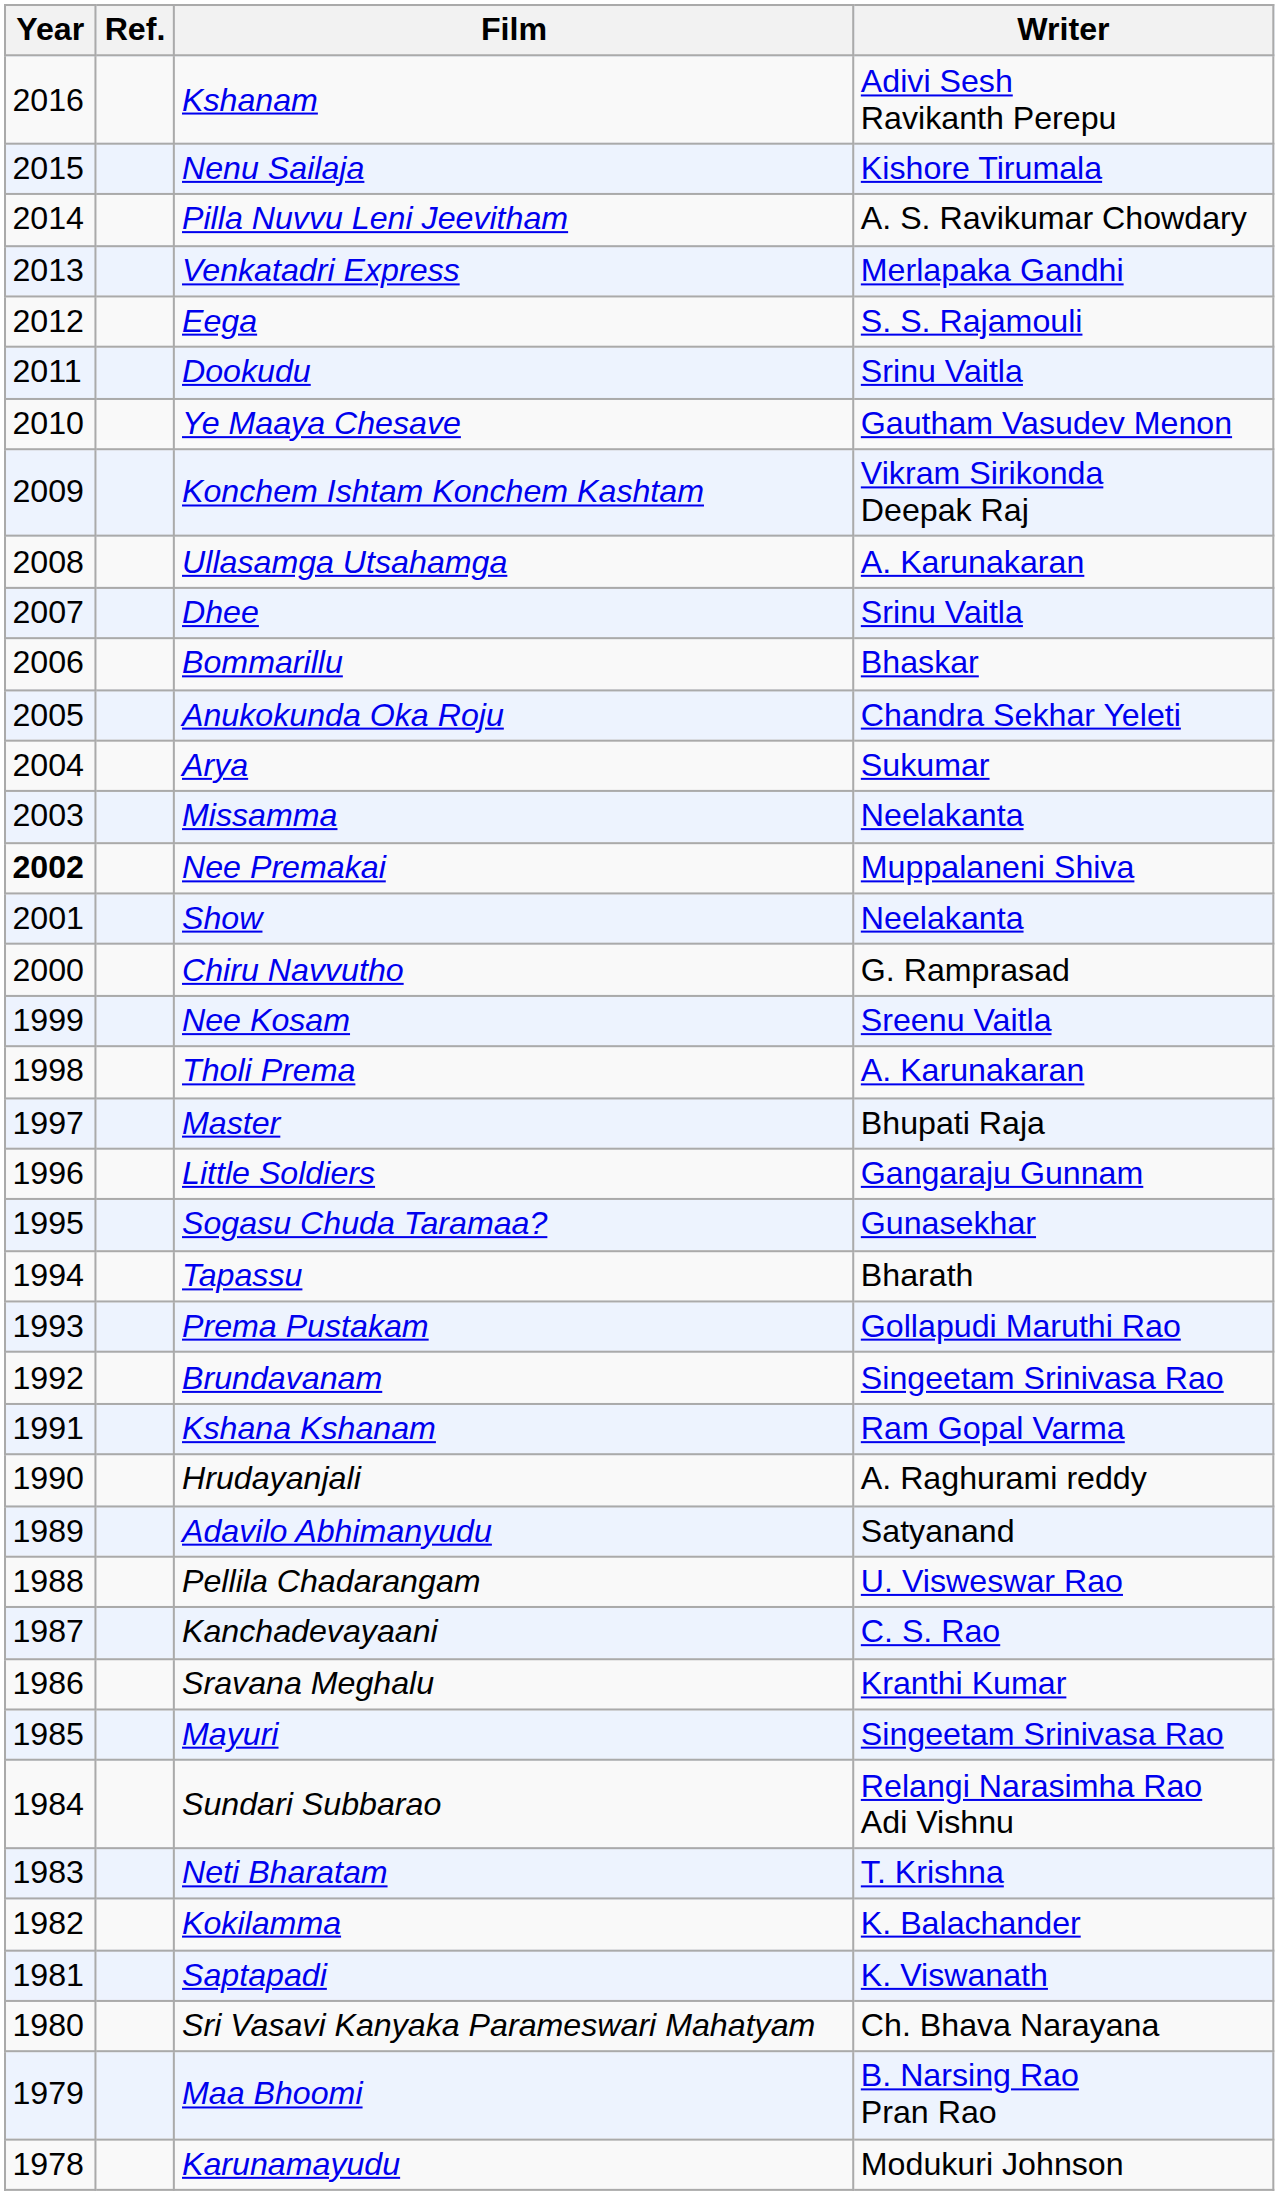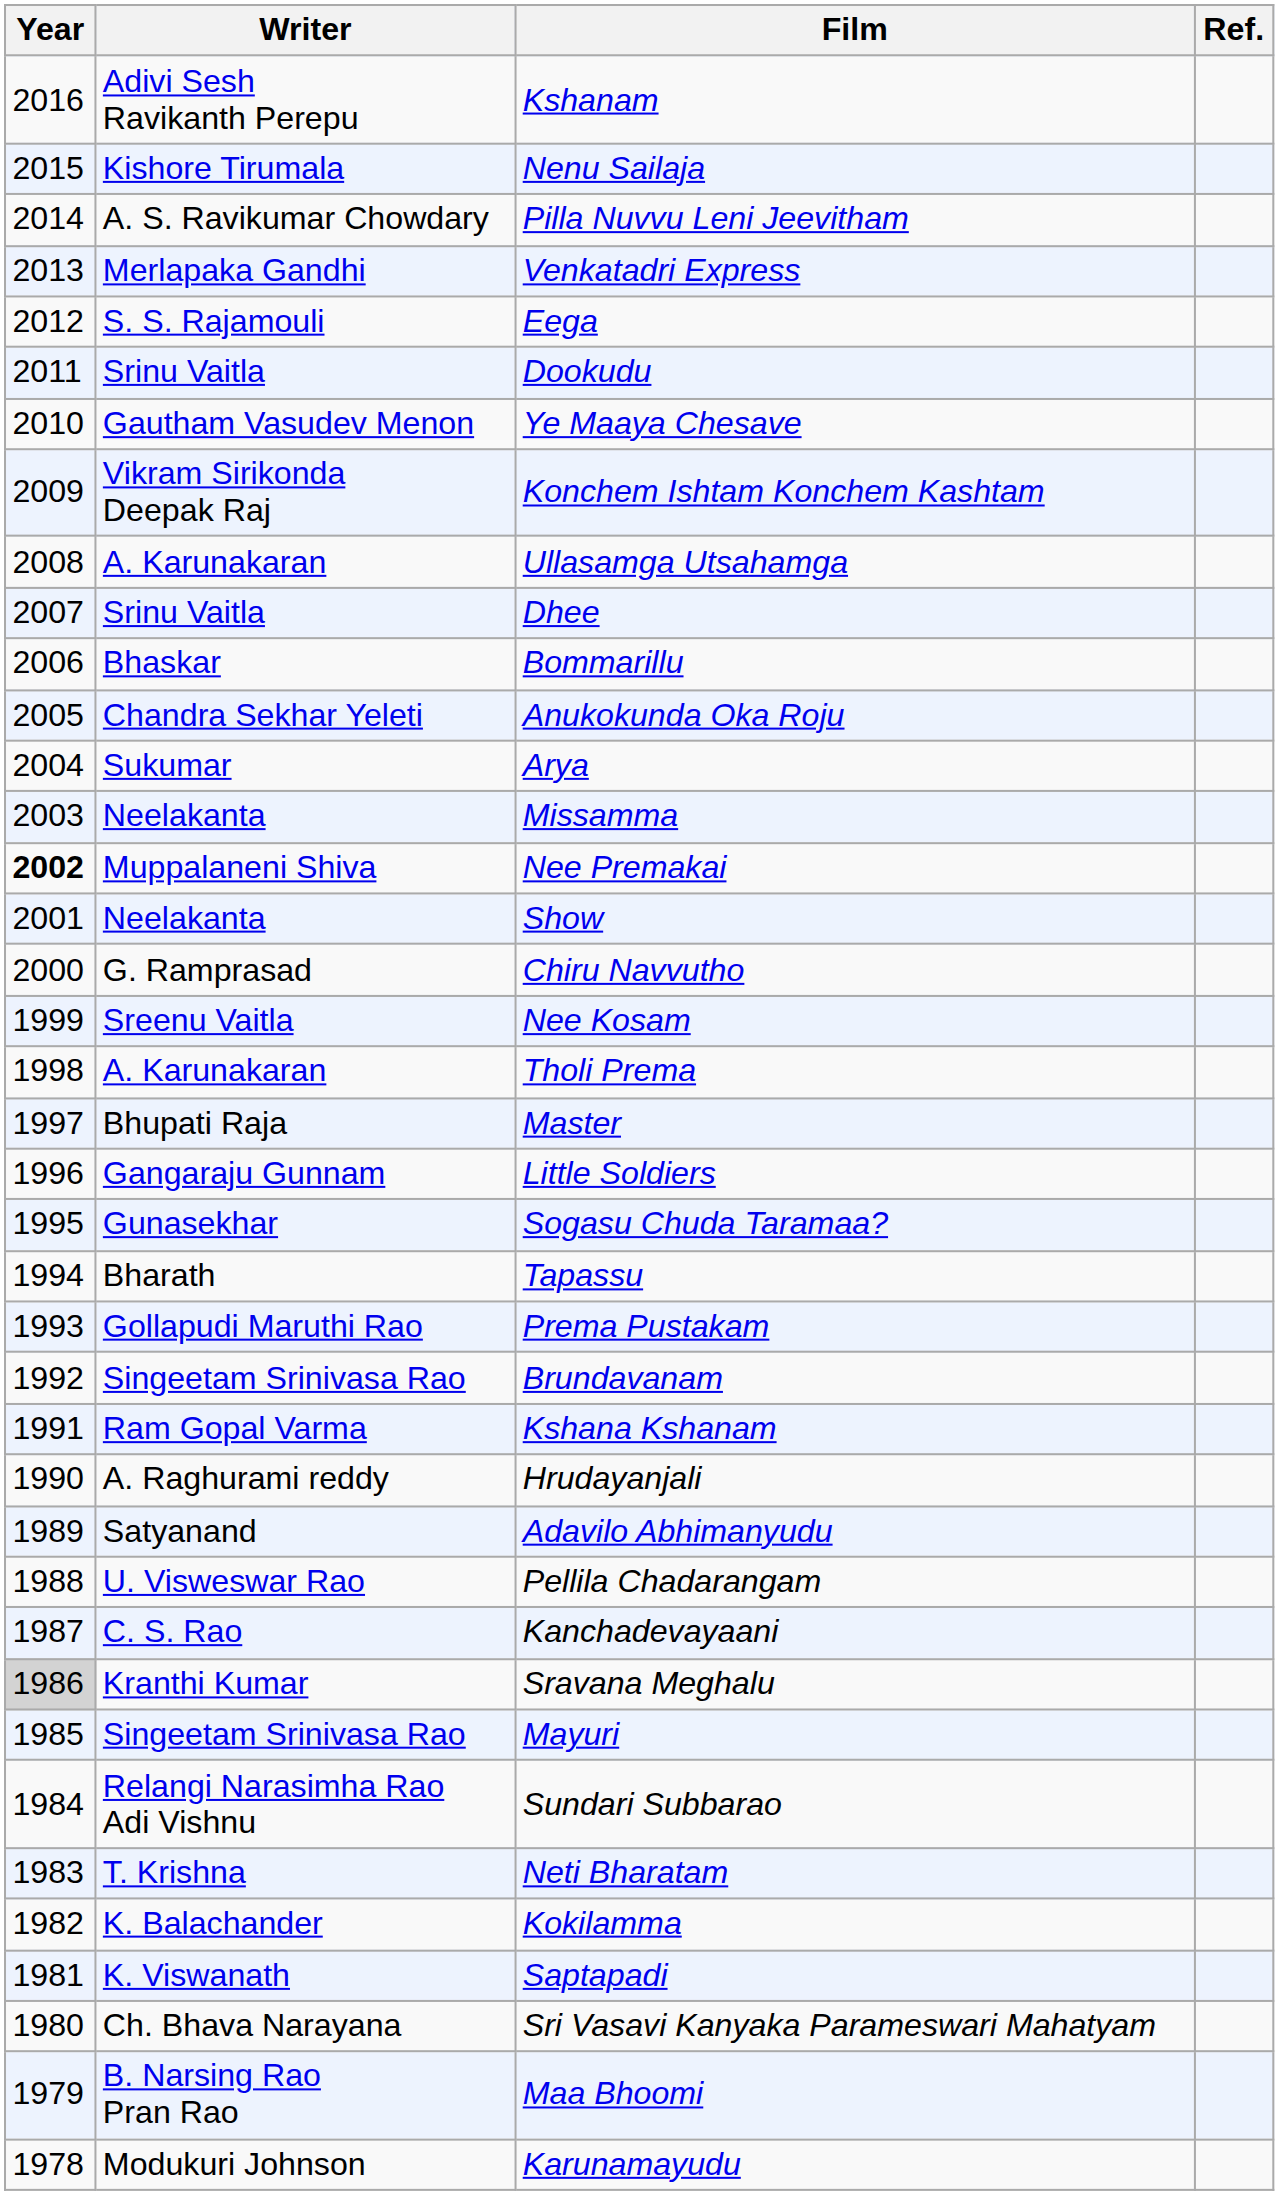 <table class="wikitable sortable" style="width:50%;">
 <tr style="background:#d1e4fd;">
 <th>Year</th>
+<th>Writer</th>
+<th>Film</th>
 <th>Ref.</th>
-<th>Film</th>
-<th>Writer</th>
 </tr>
 <tr>
 <td>2016</td>
+<td><a href='#'>Adivi Sesh</a><br>Ravikanth Perepu</td>
+<td><em><a href='#'>Kshanam</a></em></td>
 <td></td>
-<td><em><a href='#'>Kshanam</a></em></td>
-<td><a href='#'>Adivi Sesh</a><br>Ravikanth Perepu</td>
 </tr>
 <tr style="background:#edf3fe;">
 <td>2015</td>
+<td><a href='#'>Kishore Tirumala</a></td>
+<td><em><a href='#'>Nenu Sailaja</a></em></td>
 <td></td>
-<td><em><a href='#'>Nenu Sailaja</a></em></td>
-<td><a href='#'>Kishore Tirumala</a></td>
 </tr>
 <tr>
 <td>2014</td>
+<td>A. S. Ravikumar Chowdary</td>
+<td><em><a href='#'>Pilla Nuvvu Leni Jeevitham</a></em></td>
 <td></td>
-<td><em><a href='#'>Pilla Nuvvu Leni Jeevitham</a></em></td>
-<td>A. S. Ravikumar Chowdary</td>
 </tr>
 <tr style="background:#edf3fe;">
 <td>2013</td>
+<td><a href='#'>Merlapaka Gandhi</a></td>
+<td><em><a href='#'>Venkatadri Express</a></em></td>
 <td></td>
-<td><em><a href='#'>Venkatadri Express</a></em></td>
-<td><a href='#'>Merlapaka Gandhi</a></td>
 </tr>
 <tr>
 <td>2012</td>
+<td><a href='#'>S. S. Rajamouli</a></td>
+<td><em><a href='#'>Eega</a></em></td>
 <td></td>
-<td><em><a href='#'>Eega</a></em></td>
-<td><a href='#'>S. S. Rajamouli</a></td>
 </tr>
 <tr style="background:#edf3fe;">
 <td>2011</td>
+<td><a href='#'>Srinu Vaitla</a></td>
+<td><em><a href='#'>Dookudu</a></em></td>
 <td></td>
-<td><em><a href='#'>Dookudu</a></em></td>
-<td><a href='#'>Srinu Vaitla</a></td>
 </tr>
 <tr>
 <td>2010</td>
+<td><a href='#'>Gautham Vasudev Menon</a></td>
+<td><em><a href='#'>Ye Maaya Chesave</a></em></td>
 <td></td>
-<td><em><a href='#'>Ye Maaya Chesave</a></em></td>
-<td><a href='#'>Gautham Vasudev Menon</a></td>
 </tr>
 <tr style="background:#edf3fe;">
 <td>2009</td>
+<td><a href='#'>Vikram Sirikonda</a><br>Deepak Raj</td>
+<td><em><a href='#'>Konchem Ishtam Konchem Kashtam</a></em></td>
 <td></td>
-<td><em><a href='#'>Konchem Ishtam Konchem Kashtam</a></em></td>
-<td><a href='#'>Vikram Sirikonda</a><br>Deepak Raj</td>
 </tr>
 <tr>
 <td>2008</td>
+<td><a href='#'>A. Karunakaran</a></td>
+<td><em><a href='#'>Ullasamga Utsahamga</a></em></td>
 <td></td>
-<td><em><a href='#'>Ullasamga Utsahamga</a></em></td>
-<td><a href='#'>A. Karunakaran</a></td>
 </tr>
 <tr style="background:#edf3fe;">
 <td>2007</td>
+<td><a href='#'>Srinu Vaitla</a></td>
+<td><em><a href='#'>Dhee</a></em></td>
 <td></td>
-<td><em><a href='#'>Dhee</a></em></td>
-<td><a href='#'>Srinu Vaitla</a></td>
 </tr>
 <tr>
 <td>2006</td>
+<td><a href='#'>Bhaskar</a></td>
+<td><em><a href='#'>Bommarillu</a></em></td>
 <td></td>
-<td><em><a href='#'>Bommarillu</a></em></td>
-<td><a href='#'>Bhaskar</a></td>
 </tr>
 <tr style="background:#edf3fe;">
 <td>2005</td>
+<td><a href='#'>Chandra Sekhar Yeleti</a></td>
+<td><em><a href='#'>Anukokunda Oka Roju</a></em></td>
 <td></td>
-<td><em><a href='#'>Anukokunda Oka Roju</a></em></td>
-<td><a href='#'>Chandra Sekhar Yeleti</a></td>
 </tr>
 <tr>
 <td>2004</td>
+<td><a href='#'>Sukumar</a></td>
+<td><em><a href='#'>Arya</a></em></td>
 <td></td>
-<td><em><a href='#'>Arya</a></em></td>
-<td><a href='#'>Sukumar</a></td>
 </tr>
 <tr style="background:#edf3fe;">
 <td>2003</td>
+<td><a href='#'>Neelakanta</a></td>
+<td><em><a href='#'>Missamma</a></em></td>
 <td></td>
-<td><em><a href='#'>Missamma</a></em></td>
-<td><a href='#'>Neelakanta</a></td>
 </tr>
 <tr>
 <td><strong>2002</strong></td>
+<td><a href='#'>Muppalaneni Shiva</a></td>
+<td><em><a href='#'>Nee Premakai</a></em></td>
 <td></td>
-<td><em><a href='#'>Nee Premakai</a></em></td>
-<td><a href='#'>Muppalaneni Shiva</a></td>
 </tr>
 <tr style="background:#edf3fe;">
 <td>2001</td>
+<td><a href='#'>Neelakanta</a></td>
+<td><em><a href='#'>Show</a></em></td>
 <td></td>
-<td><em><a href='#'>Show</a></em></td>
-<td><a href='#'>Neelakanta</a></td>
 </tr>
 <tr>
 <td>2000</td>
+<td>G. Ramprasad</td>
+<td><em><a href='#'>Chiru Navvutho</a></em></td>
 <td></td>
-<td><em><a href='#'>Chiru Navvutho</a></em></td>
-<td>G. Ramprasad</td>
 </tr>
 <tr style="background:#edf3fe;">
 <td>1999</td>
+<td><a href='#'>Sreenu Vaitla</a></td>
+<td><em><a href='#'>Nee Kosam</a></em></td>
 <td></td>
-<td><em><a href='#'>Nee Kosam</a></em></td>
-<td><a href='#'>Sreenu Vaitla</a></td>
 </tr>
 <tr>
 <td>1998</td>
+<td><a href='#'>A. Karunakaran</a></td>
+<td><em><a href='#'>Tholi Prema</a></em></td>
 <td></td>
-<td><em><a href='#'>Tholi Prema</a></em></td>
-<td><a href='#'>A. Karunakaran</a></td>
 </tr>
 <tr style="background:#edf3fe;">
 <td>1997</td>
+<td>Bhupati Raja</td>
+<td><em><a href='#'>Master</a></em></td>
 <td></td>
-<td><em><a href='#'>Master</a></em></td>
-<td>Bhupati Raja</td>
 </tr>
 <tr>
 <td>1996</td>
+<td><a href='#'>Gangaraju Gunnam</a></td>
+<td><em><a href='#'>Little Soldiers</a></em></td>
 <td></td>
-<td><em><a href='#'>Little Soldiers</a></em></td>
-<td><a href='#'>Gangaraju Gunnam</a></td>
 </tr>
 <tr style="background:#edf3fe;">
 <td>1995</td>
+<td><a href='#'>Gunasekhar</a></td>
+<td><em><a href='#'>Sogasu Chuda Taramaa?</a></em></td>
 <td></td>
-<td><em><a href='#'>Sogasu Chuda Taramaa?</a></em></td>
-<td><a href='#'>Gunasekhar</a></td>
 </tr>
 <tr>
 <td>1994</td>
+<td>Bharath</td>
+<td><em><a href='#'>Tapassu</a></em></td>
 <td></td>
-<td><em><a href='#'>Tapassu</a></em></td>
-<td>Bharath</td>
 </tr>
 <tr style="background:#edf3fe;">
 <td>1993</td>
+<td><a href='#'>Gollapudi Maruthi Rao</a></td>
+<td><em><a href='#'>Prema Pustakam</a></em></td>
 <td></td>
-<td><em><a href='#'>Prema Pustakam</a></em></td>
-<td><a href='#'>Gollapudi Maruthi Rao</a></td>
 </tr>
 <tr>
 <td>1992</td>
+<td><a href='#'>Singeetam Srinivasa Rao</a></td>
+<td><em><a href='#'>Brundavanam</a></em></td>
 <td></td>
-<td><em><a href='#'>Brundavanam</a></em></td>
-<td><a href='#'>Singeetam Srinivasa Rao</a></td>
 </tr>
 <tr style="background:#edf3fe;">
 <td>1991</td>
+<td><a href='#'>Ram Gopal Varma</a></td>
+<td><em><a href='#'>Kshana Kshanam</a></em></td>
 <td></td>
-<td><em><a href='#'>Kshana Kshanam</a></em></td>
-<td><a href='#'>Ram Gopal Varma</a></td>
 </tr>
 <tr>
 <td>1990</td>
+<td>A. Raghurami reddy</td>
+<td><em>Hrudayanjali</em></td>
 <td></td>
-<td><em>Hrudayanjali</em></td>
-<td>A. Raghurami reddy</td>
 </tr>
 <tr style="background:#edf3fe;">
 <td>1989</td>
+<td>Satyanand</td>
+<td><em><a href='#'>Adavilo Abhimanyudu</a></em></td>
 <td></td>
-<td><em><a href='#'>Adavilo Abhimanyudu</a></em></td>
-<td>Satyanand</td>
 </tr>
 <tr>
 <td>1988</td>
+<td><a href='#'>U. Visweswar Rao</a></td>
+<td><em>Pellila Chadarangam</em></td>
 <td></td>
-<td><em>Pellila Chadarangam</em></td>
-<td><a href='#'>U. Visweswar Rao</a></td>
 </tr>
 <tr style="background:#edf3fe;">
 <td>1987</td>
+<td><a href='#'>C. S. Rao</a></td>
+<td><em>Kanchadevayaani</em></td>
 <td></td>
-<td><em>Kanchadevayaani</em></td>
-<td><a href='#'>C. S. Rao</a></td>
 </tr>
 <tr>
-<td>1986</td>
+<td style="background: lightgrey;">1986</td>
+<td><a href='#'>Kranthi Kumar</a></td>
+<td><em>Sravana Meghalu</em></td>
 <td></td>
-<td><em>Sravana Meghalu</em></td>
-<td><a href='#'>Kranthi Kumar</a></td>
 </tr>
 <tr style="background:#edf3fe;">
 <td>1985</td>
+<td><a href='#'>Singeetam Srinivasa Rao</a></td>
+<td><em><a href='#'>Mayuri</a></em></td>
 <td></td>
-<td><em><a href='#'>Mayuri</a></em></td>
-<td><a href='#'>Singeetam Srinivasa Rao</a></td>
 </tr>
 <tr>
 <td>1984</td>
+<td><a href='#'>Relangi Narasimha Rao</a> <br> Adi Vishnu</td>
+<td><em>Sundari Subbarao</em></td>
 <td></td>
-<td><em>Sundari Subbarao</em></td>
-<td><a href='#'>Relangi Narasimha Rao</a> <br> Adi Vishnu</td>
 </tr>
 <tr style="background:#edf3fe;">
 <td>1983</td>
+<td><a href='#'>T. Krishna</a></td>
+<td><em><a href='#'>Neti Bharatam</a></em></td>
 <td></td>
-<td><em><a href='#'>Neti Bharatam</a></em></td>
-<td><a href='#'>T. Krishna</a></td>
 </tr>
 <tr>
 <td>1982</td>
+<td><a href='#'>K. Balachander</a></td>
+<td><em><a href='#'>Kokilamma</a></em></td>
 <td></td>
-<td><em><a href='#'>Kokilamma</a></em></td>
-<td><a href='#'>K. Balachander</a></td>
 </tr>
 <tr style="background:#edf3fe;">
 <td>1981</td>
+<td><a href='#'>K. Viswanath</a></td>
+<td><em><a href='#'>Saptapadi</a></em></td>
 <td></td>
-<td><em><a href='#'>Saptapadi</a></em></td>
-<td><a href='#'>K. Viswanath</a></td>
 </tr>
 <tr>
 <td>1980</td>
+<td>Ch. Bhava Narayana</td>
+<td><em>Sri Vasavi Kanyaka Parameswari Mahatyam</em></td>
 <td></td>
-<td><em>Sri Vasavi Kanyaka Parameswari Mahatyam</em></td>
-<td>Ch. Bhava Narayana</td>
 </tr>
 <tr style="background:#edf3fe;">
 <td>1979</td>
+<td><a href='#'>B. Narsing Rao</a> <br> Pran Rao</td>
+<td><em><a href='#'>Maa Bhoomi</a></em></td>
 <td></td>
-<td><em><a href='#'>Maa Bhoomi</a></em></td>
-<td><a href='#'>B. Narsing Rao</a> <br> Pran Rao</td>
 </tr>
 <tr>
 <td>1978</td>
+<td>Modukuri Johnson</td>
+<td><em><a href='#'>Karunamayudu</a></em></td>
 <td></td>
-<td><em><a href='#'>Karunamayudu</a></em></td>
-<td>Modukuri Johnson</td>
 </tr>
 </table>
